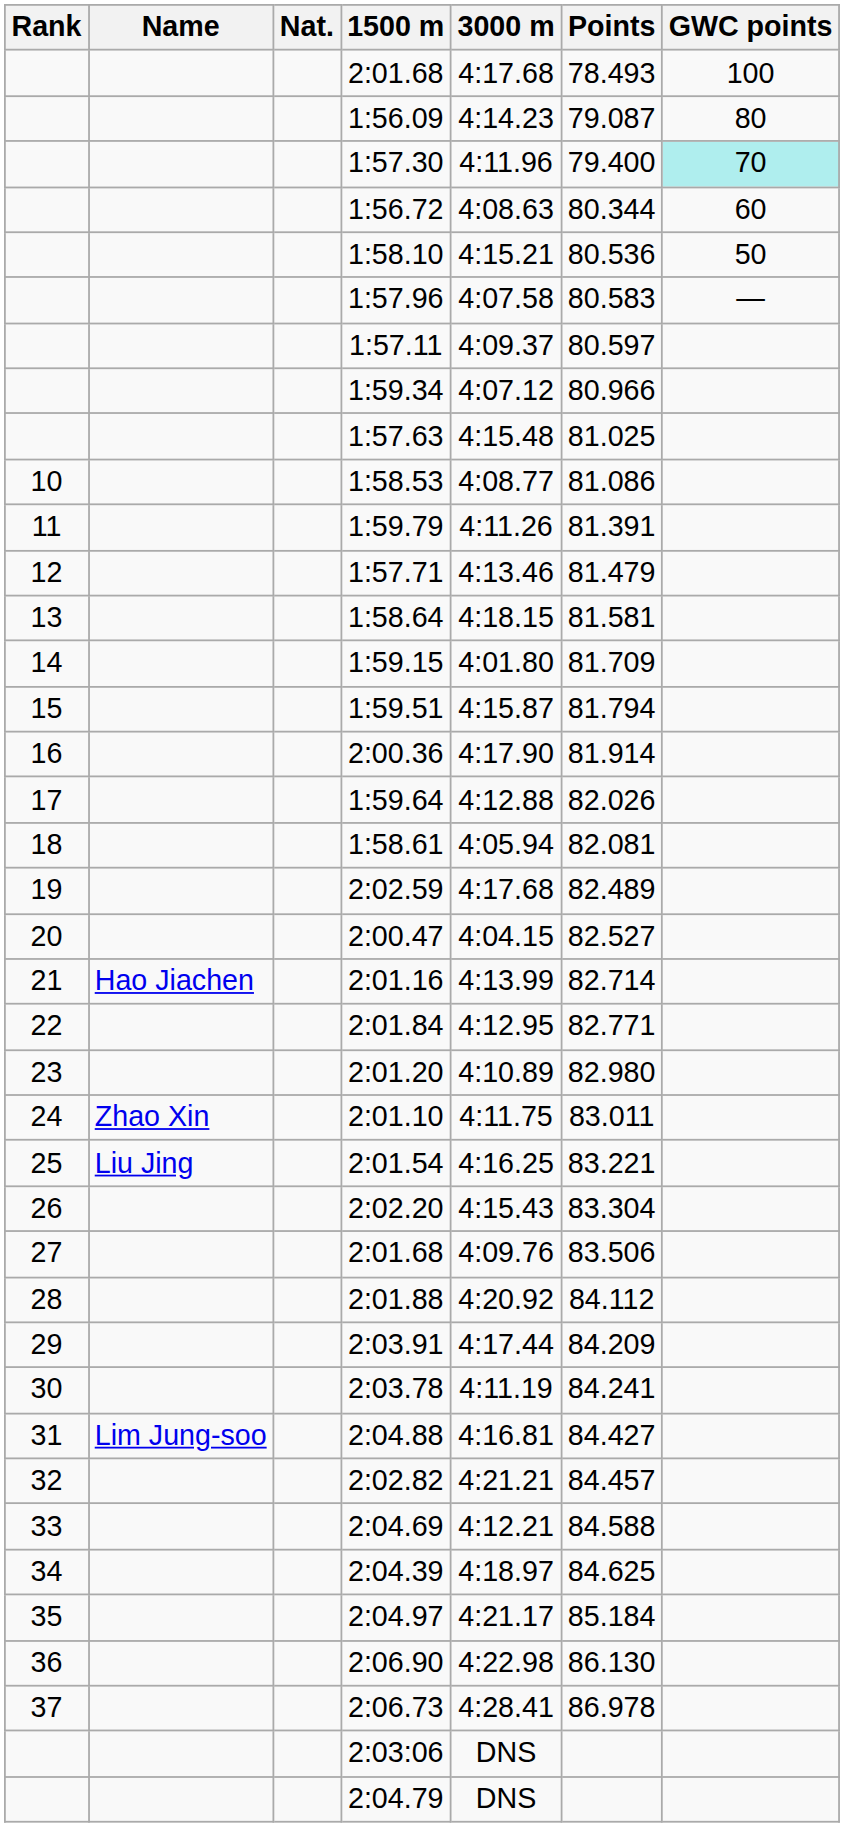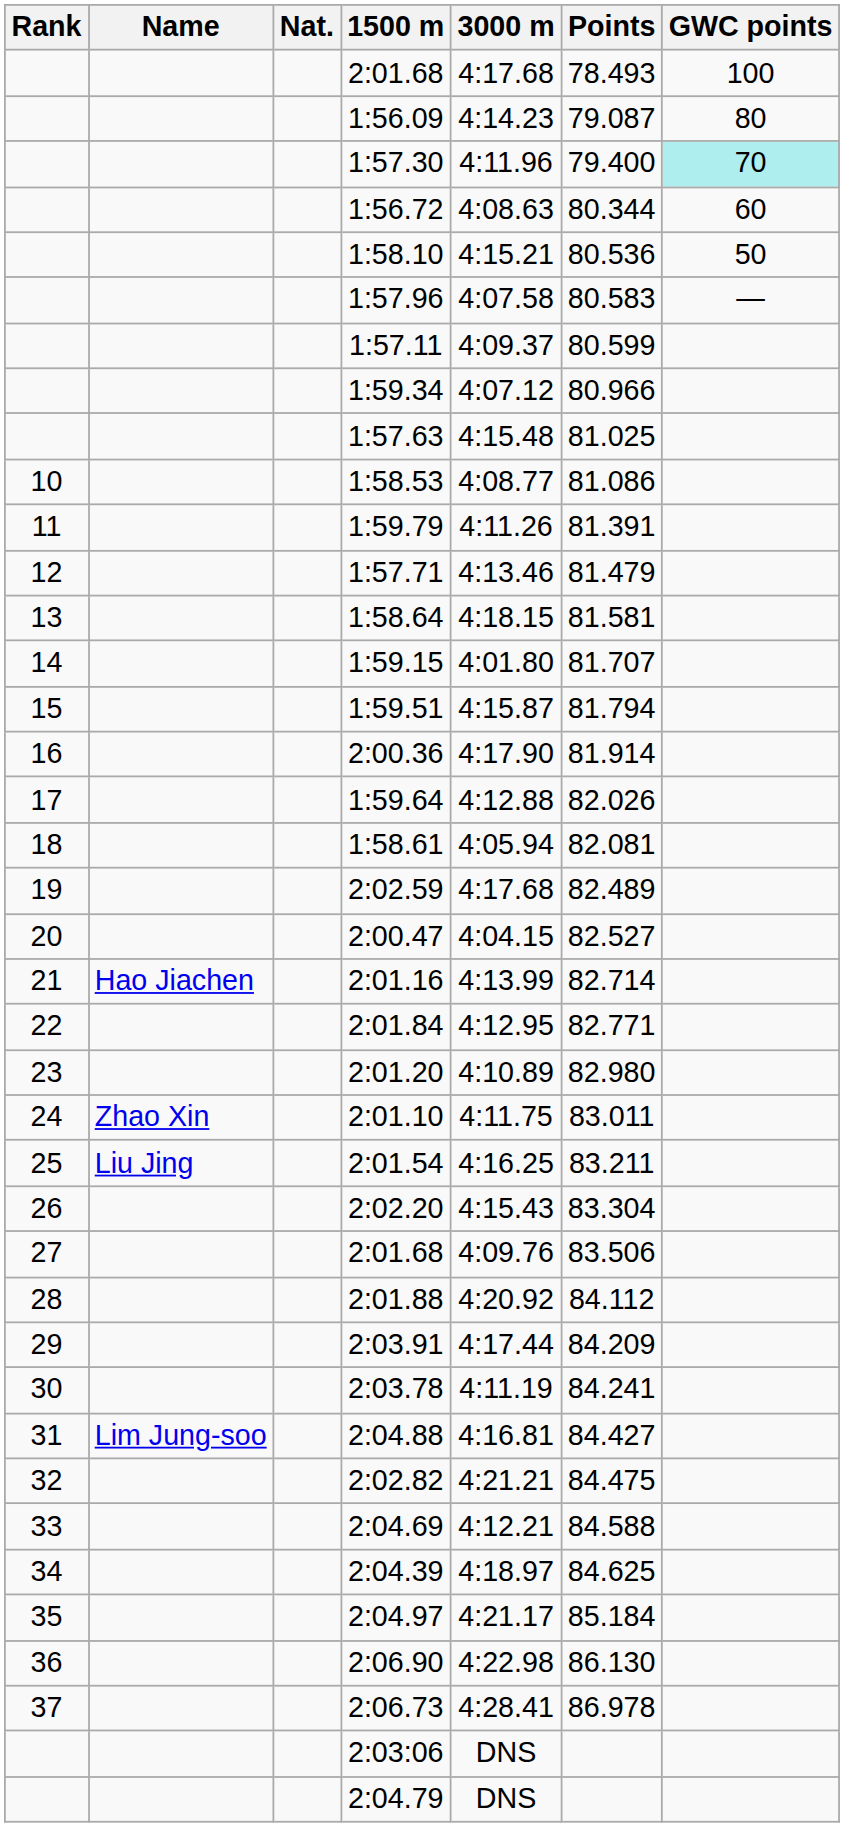 <table class="wikitable sortable" style="text-align:center">
 <tr>
 <th>Rank</th>
 <th>Name</th>
 <th>Nat.</th>
 <th>1500 m</th>
 <th>3000 m</th>
 <th>Points</th>
 <th>GWC points</th>
 </tr>
 <tr>
 <td></td>
 <td align=left></td>
 <td></td>
 <td>2:01.68</td>
 <td>4:17.68</td>
 <td>78.493</td>
 <td>100</td>
 </tr>
 <tr>
 <td></td>
 <td align=left></td>
 <td></td>
 <td>1:56.09</td>
 <td>4:14.23</td>
 <td>79.087</td>
 <td>80</td>
 </tr>
 <tr>
 <td></td>
 <td align=left></td>
 <td></td>
 <td>1:57.30</td>
 <td>4:11.96</td>
 <td>79.400</td>
 <td style="background: paleturquoise;">70</td>
 </tr>
 <tr>
 <td></td>
 <td align=left></td>
 <td></td>
 <td>1:56.72</td>
 <td>4:08.63</td>
 <td>80.344</td>
 <td>60</td>
 </tr>
 <tr>
 <td></td>
 <td align=left></td>
 <td></td>
 <td>1:58.10</td>
 <td>4:15.21</td>
 <td>80.536</td>
 <td>50</td>
 </tr>
 <tr>
 <td></td>
 <td align=left></td>
 <td></td>
 <td>1:57.96</td>
 <td>4:07.58</td>
 <td>80.583</td>
 <td>—</td>
 </tr>
 <tr>
 <td></td>
 <td align=left></td>
 <td></td>
 <td>1:57.11</td>
 <td>4:09.37</td>
-<td>80.597</td>
+<td>80.599</td>
 <td></td>
 </tr>
 <tr>
 <td></td>
 <td align=left></td>
 <td></td>
 <td>1:59.34</td>
 <td>4:07.12</td>
 <td>80.966</td>
 <td></td>
 </tr>
 <tr>
 <td></td>
 <td align=left></td>
 <td></td>
 <td>1:57.63</td>
 <td>4:15.48</td>
 <td>81.025</td>
 <td></td>
 </tr>
 <tr>
 <td>10</td>
 <td align=left></td>
 <td></td>
 <td>1:58.53</td>
 <td>4:08.77</td>
 <td>81.086</td>
 <td></td>
 </tr>
 <tr>
 <td>11</td>
 <td align=left></td>
 <td></td>
 <td>1:59.79</td>
 <td>4:11.26</td>
 <td>81.391</td>
 <td></td>
 </tr>
 <tr>
 <td>12</td>
 <td align=left></td>
 <td></td>
 <td>1:57.71</td>
 <td>4:13.46</td>
 <td>81.479</td>
 <td></td>
 </tr>
 <tr>
 <td>13</td>
 <td align=left></td>
 <td></td>
 <td>1:58.64</td>
 <td>4:18.15</td>
 <td>81.581</td>
 <td></td>
 </tr>
 <tr>
 <td>14</td>
 <td align=left></td>
 <td></td>
 <td>1:59.15</td>
 <td>4:01.80</td>
-<td>81.709</td>
+<td>81.707</td>
 <td></td>
 </tr>
 <tr>
 <td>15</td>
 <td align=left></td>
 <td></td>
 <td>1:59.51</td>
 <td>4:15.87</td>
 <td>81.794</td>
 <td></td>
 </tr>
 <tr>
 <td>16</td>
 <td align=left></td>
 <td></td>
 <td>2:00.36</td>
 <td>4:17.90</td>
 <td>81.914</td>
 <td></td>
 </tr>
 <tr>
 <td>17</td>
 <td align=left></td>
 <td></td>
 <td>1:59.64</td>
 <td>4:12.88</td>
 <td>82.026</td>
 <td></td>
 </tr>
 <tr>
 <td>18</td>
 <td align=left></td>
 <td></td>
 <td>1:58.61</td>
 <td>4:05.94</td>
 <td>82.081</td>
 <td></td>
 </tr>
 <tr>
 <td>19</td>
 <td align=left></td>
 <td></td>
 <td>2:02.59</td>
 <td>4:17.68</td>
 <td>82.489</td>
 <td></td>
 </tr>
 <tr>
 <td>20</td>
 <td align=left></td>
 <td></td>
 <td>2:00.47</td>
 <td>4:04.15</td>
 <td>82.527</td>
 <td></td>
 </tr>
 <tr>
 <td>21</td>
 <td align=left><a href='#'>Hao Jiachen</a></td>
 <td></td>
 <td>2:01.16</td>
 <td>4:13.99</td>
 <td>82.714</td>
 <td></td>
 </tr>
 <tr>
 <td>22</td>
 <td align=left></td>
 <td></td>
 <td>2:01.84</td>
 <td>4:12.95</td>
 <td>82.771</td>
 <td></td>
 </tr>
 <tr>
 <td>23</td>
 <td align=left></td>
 <td></td>
 <td>2:01.20</td>
 <td>4:10.89</td>
 <td>82.980</td>
 <td></td>
 </tr>
 <tr>
 <td>24</td>
 <td align=left><a href='#'>Zhao Xin</a></td>
 <td></td>
 <td>2:01.10</td>
 <td>4:11.75</td>
 <td>83.011</td>
 <td></td>
 </tr>
 <tr>
 <td>25</td>
 <td align=left><a href='#'>Liu Jing</a></td>
 <td></td>
 <td>2:01.54</td>
 <td>4:16.25</td>
-<td>83.221</td>
+<td>83.211</td>
 <td></td>
 </tr>
 <tr>
 <td>26</td>
 <td align=left></td>
 <td></td>
 <td>2:02.20</td>
 <td>4:15.43</td>
 <td>83.304</td>
 <td></td>
 </tr>
 <tr>
 <td>27</td>
 <td align=left></td>
 <td></td>
 <td>2:01.68</td>
 <td>4:09.76</td>
 <td>83.506</td>
 <td></td>
 </tr>
 <tr>
 <td>28</td>
 <td align=left></td>
 <td></td>
 <td>2:01.88</td>
 <td>4:20.92</td>
 <td>84.112</td>
 <td></td>
 </tr>
 <tr>
 <td>29</td>
 <td align=left></td>
 <td></td>
 <td>2:03.91</td>
 <td>4:17.44</td>
 <td>84.209</td>
 <td></td>
 </tr>
 <tr>
 <td>30</td>
 <td align=left></td>
 <td></td>
 <td>2:03.78</td>
 <td>4:11.19</td>
 <td>84.241</td>
 <td></td>
 </tr>
 <tr>
 <td>31</td>
 <td align=left><a href='#'>Lim Jung-soo</a></td>
 <td></td>
 <td>2:04.88</td>
 <td>4:16.81</td>
 <td>84.427</td>
 <td></td>
 </tr>
 <tr>
 <td>32</td>
 <td align=left></td>
 <td></td>
 <td>2:02.82</td>
 <td>4:21.21</td>
-<td>84.457</td>
+<td>84.475</td>
 <td></td>
 </tr>
 <tr>
 <td>33</td>
 <td align=left></td>
 <td></td>
 <td>2:04.69</td>
 <td>4:12.21</td>
 <td>84.588</td>
 <td></td>
 </tr>
 <tr>
 <td>34</td>
 <td align=left></td>
 <td></td>
 <td>2:04.39</td>
 <td>4:18.97</td>
 <td>84.625</td>
 <td></td>
 </tr>
 <tr>
 <td>35</td>
 <td align=left></td>
 <td></td>
 <td>2:04.97</td>
 <td>4:21.17</td>
 <td>85.184</td>
 <td></td>
 </tr>
 <tr>
 <td>36</td>
 <td align=left></td>
 <td></td>
 <td>2:06.90</td>
 <td>4:22.98</td>
 <td>86.130</td>
 <td></td>
 </tr>
 <tr>
 <td>37</td>
 <td align=left></td>
 <td></td>
 <td>2:06.73</td>
 <td>4:28.41</td>
 <td>86.978</td>
 <td></td>
 </tr>
 <tr>
 <td></td>
 <td align=left></td>
 <td></td>
 <td>2:03:06</td>
 <td>DNS</td>
 <td></td>
 <td></td>
 </tr>
 <tr>
 <td></td>
 <td align=left></td>
 <td></td>
 <td>2:04.79</td>
 <td>DNS</td>
 <td></td>
 <td></td>
 </tr>
 </table>
